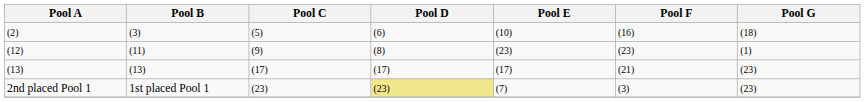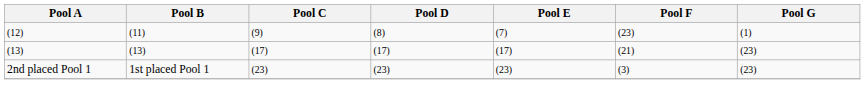 <table class="wikitable">
 <tr>
 <th width=160>Pool A</th>
 <th width=160>Pool B</th>
 <th width=160>Pool C</th>
 <th width=160>Pool D</th>
 <th width=160>Pool E</th>
 <th width=160>Pool F</th>
 <th width=160>Pool G</th>
 </tr>
 <tr>
-<td> <small>(2)</small></td>
-<td> <small>(3)</small></td>
-<td> <small>(5)</small></td>
-<td> <small>(6)</small></td>
-<td> <small>(10)</small></td>
-<td> <small>(16)</small></td>
-<td> <small>(18)</small></td>
-</tr>
-<tr>
 <td> <small>(12)</small></td>
 <td> <small>(11)</small></td>
 <td> <small>(9)</small></td>
 <td> <small>(8)</small></td>
-<td> <small>(23)</small></td>
+<td> <small>(7)</small></td>
 <td> <small>(23)</small></td>
 <td> <small>(1)</small></td>
 </tr>
 <tr>
 <td> <small>(13)</small></td>
 <td> <small>(13)</small></td>
 <td> <small>(17)</small></td>
 <td> <small>(17)</small></td>
 <td> <small>(17)</small></td>
 <td> <small>(21)</small></td>
 <td> <small>(23)</small></td>
 </tr>
 <tr>
 <td>2nd placed Pool 1</td>
 <td>1st placed Pool 1</td>
 <td> <small>(23)</small></td>
-<td style="background: khaki;"> <small>(23)</small></td>
-<td> <small>(7)</small></td>
+<td> <small>(23)</small></td>
+<td> <small>(23)</small></td>
 <td> <small>(3)</small></td>
 <td> <small>(23)</small></td>
 </tr>
 <tr>
 </tr>
 </table>
